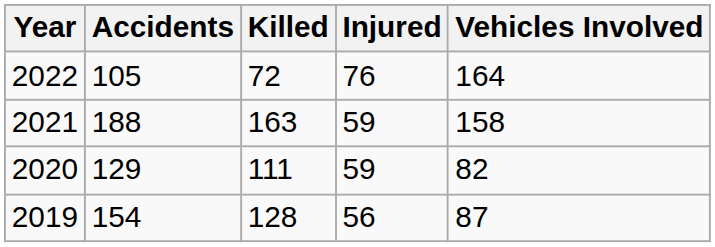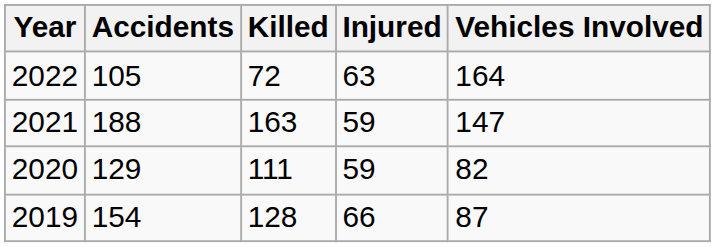 <table class = "wikitable sortable">
 <tr>
 <th>Year</th>
 <th>Accidents</th>
 <th>Killed</th>
 <th>Injured</th>
 <th>Vehicles Involved</th>
 </tr>
 <tr>
 <td>2022</td>
 <td>105</td>
 <td>72</td>
-<td>76</td>
+<td>63</td>
 <td>164</td>
 </tr>
 <tr>
 <td>2021</td>
 <td>188</td>
 <td>163</td>
 <td>59</td>
-<td>158</td>
+<td>147</td>
 </tr>
 <tr>
 <td>2020</td>
 <td>129</td>
 <td>111</td>
 <td>59</td>
 <td>82</td>
 </tr>
 <tr>
 <td>2019</td>
 <td>154</td>
 <td>128</td>
-<td>56</td>
+<td>66</td>
 <td>87</td>
 </tr>
 </table>
